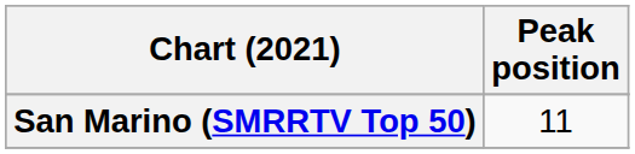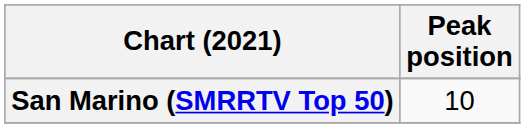 <table class="wikitable sortable plainrowheaders" style="text-align:center;">
 <tr>
 <th>Chart (2021)</th>
 <th>Peak<br>position</th>
 </tr>
 <tr>
 </tr>
 <tr>
 <th scope="row">San Marino (<a href='#'>SMRRTV Top 50</a>)</th>
-<td>11</td>
+<td>10</td>
 </tr>
 <tr>
 </tr>
 </table>
